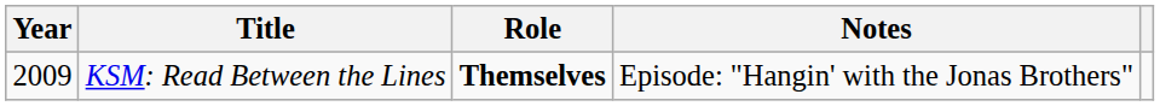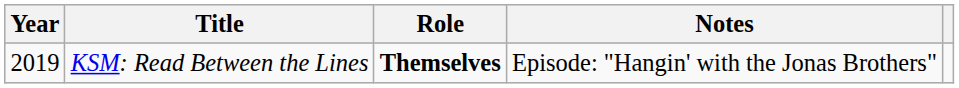 <table class="wikitable sortable">
 <tr>
 <th>Year</th>
 <th>Title</th>
 <th>Role</th>
 <th class="unsortable">Notes</th>
 <th class="unsortable"></th>
 </tr>
 <tr>
-<td>2009</td>
+<td>2019</td>
 <td><em><a href='#'>KSM</a>: Read Between the Lines</em></td>
 <td><strong>Themselves</strong></td>
 <td>Episode: "Hangin' with the Jonas Brothers"</td>
 <td></td>
 </tr>
 </table>
